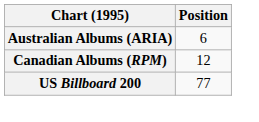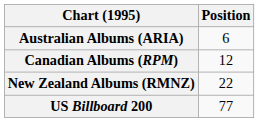 <table class="wikitable plainrowheaders" style="text-align:center;">
 <tr>
 <th>Chart (1995)</th>
 <th>Position</th>
 </tr>
 <tr>
 <th scope="row">Australian Albums (ARIA)</th>
 <td>6</td>
 </tr>
 <tr>
 <th scope="row">Canadian Albums (<em>RPM</em>)</th>
 <td>12</td>
 </tr>
 <tr>
+<th scope="row">New Zealand Albums (RMNZ)</th>
+<td>22</td>
+</tr>
+<tr>
 <th scope="row">US <em>Billboard</em> 200</th>
 <td>77</td>
 </tr>
 </table>
